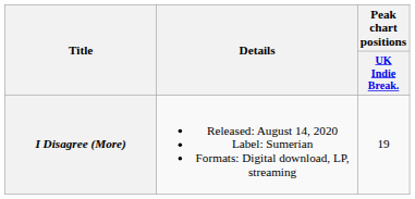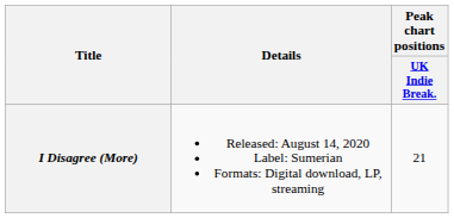 <table class="wikitable plainrowheaders" style="text-align:center;">
 <tr>
 <th scope="col" rowspan="2" style="width:12em;">Title</th>
 <th scope="col" rowspan="2" style="width:16em;">Details</th>
 <th scope="col">Peak chart positions</th>
 </tr>
 <tr>
 <th scope="col" style="width:3em;font-size:90%;"><a href='#'>UK<br>Indie Break.</a><br></th>
 </tr>
 <tr>
 <th scope="row"><em>I Disagree (More)</em></th>
 <td><br><ul><li>Released: August 14, 2020</li><li>Label: Sumerian</li><li>Formats: Digital download, LP, streaming</li></ul></td>
-<td>19</td>
+<td>21</td>
 </tr>
 </table>
